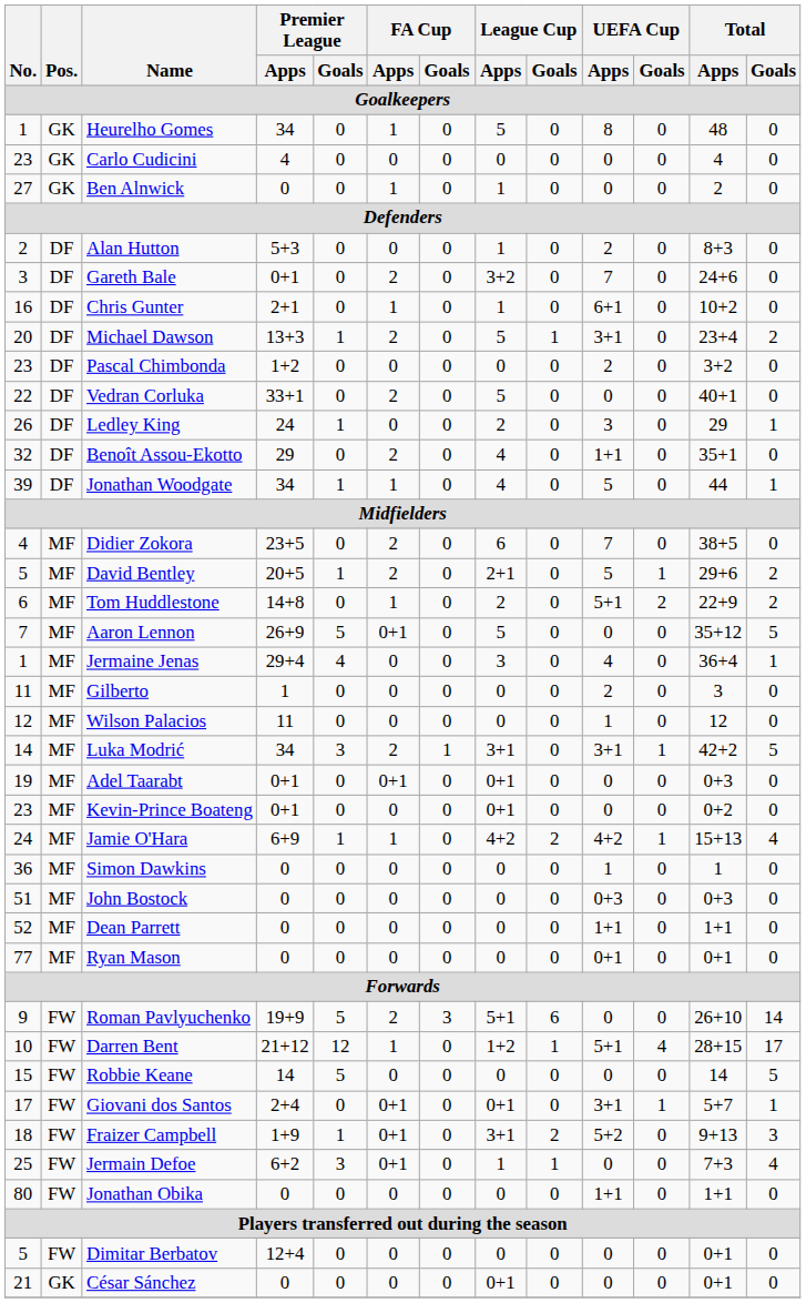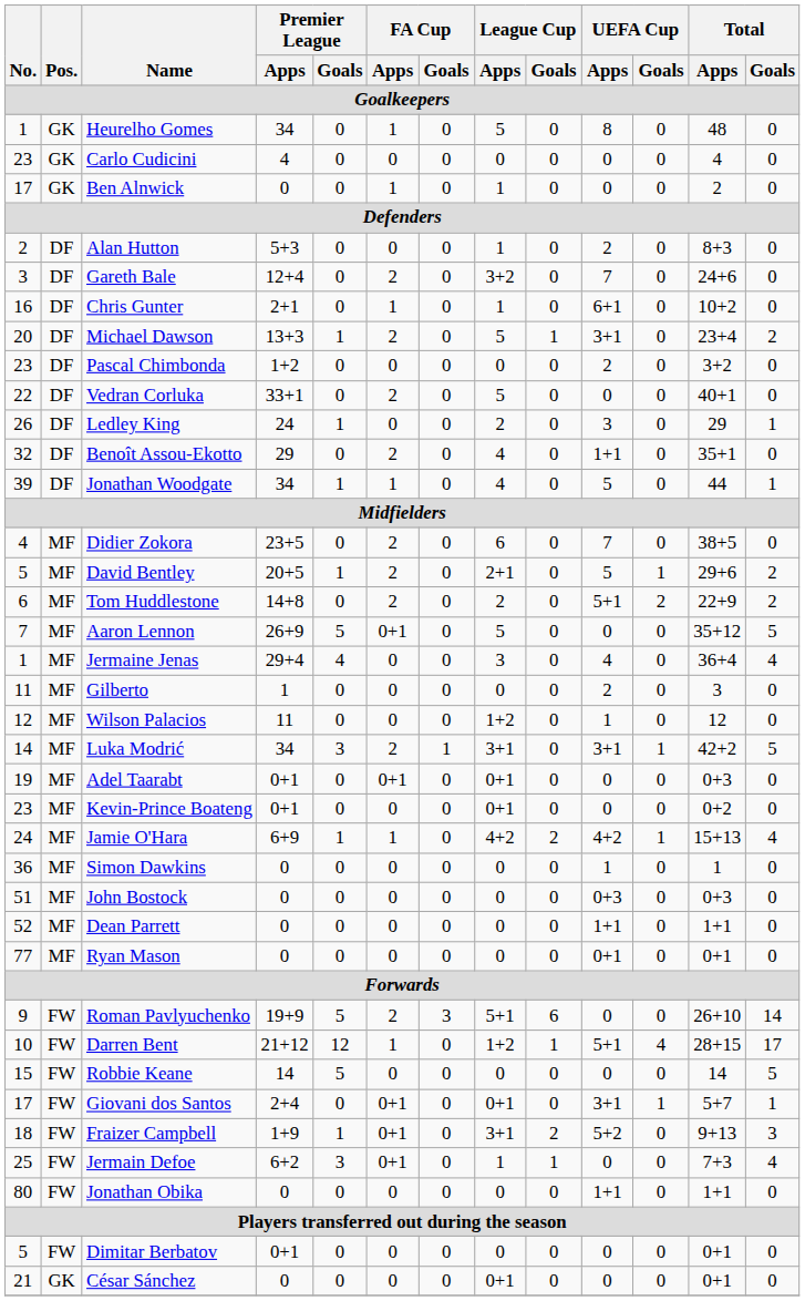 <table class="wikitable" style="text-align:center">
 <tr>
 <th rowspan="2" style="vertical-align:bottom;">No.</th>
 <th rowspan="2" style="vertical-align:bottom;">Pos.</th>
 <th rowspan="2" style="vertical-align:bottom;">Name</th>
 <th colspan="2" style="width:85px;">Premier League</th>
 <th colspan="2" style="width:85px;">FA Cup</th>
 <th colspan="2" style="width:85px;">League Cup</th>
 <th colspan="2" style="width:85px;">UEFA Cup</th>
 <th colspan="2" style="width:85px;">Total</th>
 </tr>
 <tr>
 <th>Apps</th>
 <th>Goals</th>
 <th>Apps</th>
 <th>Goals</th>
 <th>Apps</th>
 <th>Goals</th>
 <th>Apps</th>
 <th>Goals</th>
 <th>Apps</th>
 <th>Goals</th>
 </tr>
 <tr>
 <th colspan=14 style=background:#dcdcdc; text-align:center><em>Goalkeepers</em></th>
 </tr>
 <tr>
 <td>1</td>
 <td>GK</td>
 <td align="left"> <a href='#'>Heurelho Gomes</a></td>
 <td>34</td>
 <td>0</td>
 <td>1</td>
 <td>0</td>
 <td>5</td>
 <td>0</td>
 <td>8</td>
 <td>0</td>
 <td>48</td>
 <td>0</td>
 </tr>
 <tr>
 <td>23</td>
 <td>GK</td>
 <td align="left"> <a href='#'>Carlo Cudicini</a></td>
 <td>4</td>
 <td>0</td>
 <td>0</td>
 <td>0</td>
 <td>0</td>
 <td>0</td>
 <td>0</td>
 <td>0</td>
 <td>4</td>
 <td>0</td>
 </tr>
 <tr>
-<td>27</td>
+<td>17</td>
 <td>GK</td>
 <td align="left"> <a href='#'>Ben Alnwick</a></td>
 <td>0</td>
 <td>0</td>
 <td>1</td>
 <td>0</td>
 <td>1</td>
 <td>0</td>
 <td>0</td>
 <td>0</td>
 <td>2</td>
 <td>0</td>
 </tr>
 <tr>
 <th colspan=14 style=background:#dcdcdc; text-align:center><em>Defenders</em></th>
 </tr>
 <tr>
 <td>2</td>
 <td>DF</td>
 <td align="left"> <a href='#'>Alan Hutton</a></td>
 <td>5+3</td>
 <td>0</td>
 <td>0</td>
 <td>0</td>
 <td>1</td>
 <td>0</td>
 <td>2</td>
 <td>0</td>
 <td>8+3</td>
 <td>0</td>
 </tr>
 <tr>
 <td>3</td>
 <td>DF</td>
 <td align="left"> <a href='#'>Gareth Bale</a></td>
-<td>0+1</td>
+<td>12+4</td>
 <td>0</td>
 <td>2</td>
 <td>0</td>
 <td>3+2</td>
 <td>0</td>
 <td>7</td>
 <td>0</td>
 <td>24+6</td>
 <td>0</td>
 </tr>
 <tr>
 <td>16</td>
 <td>DF</td>
 <td align="left"> <a href='#'>Chris Gunter</a></td>
 <td>2+1</td>
 <td>0</td>
 <td>1</td>
 <td>0</td>
 <td>1</td>
 <td>0</td>
 <td>6+1</td>
 <td>0</td>
 <td>10+2</td>
 <td>0</td>
 </tr>
 <tr>
 <td>20</td>
 <td>DF</td>
 <td align="left"> <a href='#'>Michael Dawson</a></td>
 <td>13+3</td>
 <td>1</td>
 <td>2</td>
 <td>0</td>
 <td>5</td>
 <td>1</td>
 <td>3+1</td>
 <td>0</td>
 <td>23+4</td>
 <td>2</td>
 </tr>
 <tr>
 <td>23</td>
 <td>DF</td>
 <td align="left"> <a href='#'>Pascal Chimbonda</a></td>
 <td>1+2</td>
 <td>0</td>
 <td>0</td>
 <td>0</td>
 <td>0</td>
 <td>0</td>
 <td>2</td>
 <td>0</td>
 <td>3+2</td>
 <td>0</td>
 </tr>
 <tr>
 <td>22</td>
 <td>DF</td>
 <td align="left"> <a href='#'>Vedran Corluka</a></td>
 <td>33+1</td>
 <td>0</td>
 <td>2</td>
 <td>0</td>
 <td>5</td>
 <td>0</td>
 <td>0</td>
 <td>0</td>
 <td>40+1</td>
 <td>0</td>
 </tr>
 <tr>
 <td>26</td>
 <td>DF</td>
 <td align="left"> <a href='#'>Ledley King</a></td>
 <td>24</td>
 <td>1</td>
 <td>0</td>
 <td>0</td>
 <td>2</td>
 <td>0</td>
 <td>3</td>
 <td>0</td>
 <td>29</td>
 <td>1</td>
 </tr>
 <tr>
 <td>32</td>
 <td>DF</td>
 <td align="left"> <a href='#'>Benoît Assou-Ekotto</a></td>
 <td>29</td>
 <td>0</td>
 <td>2</td>
 <td>0</td>
 <td>4</td>
 <td>0</td>
 <td>1+1</td>
 <td>0</td>
 <td>35+1</td>
 <td>0</td>
 </tr>
 <tr>
 <td>39</td>
 <td>DF</td>
 <td align="left"> <a href='#'>Jonathan Woodgate</a></td>
 <td>34</td>
 <td>1</td>
 <td>1</td>
 <td>0</td>
 <td>4</td>
 <td>0</td>
 <td>5</td>
 <td>0</td>
 <td>44</td>
 <td>1</td>
 </tr>
 <tr>
 <th colspan=14 style=background:#dcdcdc; text-align:center><em>Midfielders</em></th>
 </tr>
 <tr>
 <td>4</td>
 <td>MF</td>
 <td align="left"> <a href='#'>Didier Zokora</a></td>
 <td>23+5</td>
 <td>0</td>
 <td>2</td>
 <td>0</td>
 <td>6</td>
 <td>0</td>
 <td>7</td>
 <td>0</td>
 <td>38+5</td>
 <td>0</td>
 </tr>
 <tr>
 <td>5</td>
 <td>MF</td>
 <td align="left"> <a href='#'>David Bentley</a></td>
 <td>20+5</td>
 <td>1</td>
 <td>2</td>
 <td>0</td>
 <td>2+1</td>
 <td>0</td>
 <td>5</td>
 <td>1</td>
 <td>29+6</td>
 <td>2</td>
 </tr>
 <tr>
 <td>6</td>
 <td>MF</td>
 <td align="left"> <a href='#'>Tom Huddlestone</a></td>
 <td>14+8</td>
 <td>0</td>
-<td>1</td>
+<td>2</td>
 <td>0</td>
 <td>2</td>
 <td>0</td>
 <td>5+1</td>
 <td>2</td>
 <td>22+9</td>
 <td>2</td>
 </tr>
 <tr>
 <td>7</td>
 <td>MF</td>
 <td align="left"> <a href='#'>Aaron Lennon</a></td>
 <td>26+9</td>
 <td>5</td>
 <td>0+1</td>
 <td>0</td>
 <td>5</td>
 <td>0</td>
 <td>0</td>
 <td>0</td>
 <td>35+12</td>
 <td>5</td>
 </tr>
 <tr>
 <td>1</td>
 <td>MF</td>
 <td align="left"> <a href='#'>Jermaine Jenas</a></td>
 <td>29+4</td>
 <td>4</td>
 <td>0</td>
 <td>0</td>
 <td>3</td>
 <td>0</td>
 <td>4</td>
 <td>0</td>
 <td>36+4</td>
-<td>1</td>
+<td>4</td>
 </tr>
 <tr>
 <td>11</td>
 <td>MF</td>
 <td align="left"> <a href='#'>Gilberto</a></td>
 <td>1</td>
 <td>0</td>
 <td>0</td>
 <td>0</td>
 <td>0</td>
 <td>0</td>
 <td>2</td>
 <td>0</td>
 <td>3</td>
 <td>0</td>
 </tr>
 <tr>
 <td>12</td>
 <td>MF</td>
 <td align="left"> <a href='#'>Wilson Palacios</a></td>
 <td>11</td>
 <td>0</td>
 <td>0</td>
 <td>0</td>
-<td>0</td>
+<td>1+2</td>
 <td>0</td>
 <td>1</td>
 <td>0</td>
 <td>12</td>
 <td>0</td>
 </tr>
 <tr>
 <td>14</td>
 <td>MF</td>
 <td align="left"> <a href='#'>Luka Modrić</a></td>
 <td>34</td>
 <td>3</td>
 <td>2</td>
 <td>1</td>
 <td>3+1</td>
 <td>0</td>
 <td>3+1</td>
 <td>1</td>
 <td>42+2</td>
 <td>5</td>
 </tr>
 <tr>
 <td>19</td>
 <td>MF</td>
 <td align="left"> <a href='#'>Adel Taarabt</a></td>
 <td>0+1</td>
 <td>0</td>
 <td>0+1</td>
 <td>0</td>
 <td>0+1</td>
 <td>0</td>
 <td>0</td>
 <td>0</td>
 <td>0+3</td>
 <td>0</td>
 </tr>
 <tr>
 <td>23</td>
 <td>MF</td>
 <td align="left"> <a href='#'>Kevin-Prince Boateng</a></td>
 <td>0+1</td>
 <td>0</td>
 <td>0</td>
 <td>0</td>
 <td>0+1</td>
 <td>0</td>
 <td>0</td>
 <td>0</td>
 <td>0+2</td>
 <td>0</td>
 </tr>
 <tr>
 <td>24</td>
 <td>MF</td>
 <td align="left"> <a href='#'>Jamie O'Hara</a></td>
 <td>6+9</td>
 <td>1</td>
 <td>1</td>
 <td>0</td>
 <td>4+2</td>
 <td>2</td>
 <td>4+2</td>
 <td>1</td>
 <td>15+13</td>
 <td>4</td>
 </tr>
 <tr>
 <td>36</td>
 <td>MF</td>
 <td align="left"> <a href='#'>Simon Dawkins</a></td>
 <td>0</td>
 <td>0</td>
 <td>0</td>
 <td>0</td>
 <td>0</td>
 <td>0</td>
 <td>1</td>
 <td>0</td>
 <td>1</td>
 <td>0</td>
 </tr>
 <tr>
 <td>51</td>
 <td>MF</td>
 <td align="left"> <a href='#'>John Bostock</a></td>
 <td>0</td>
 <td>0</td>
 <td>0</td>
 <td>0</td>
 <td>0</td>
 <td>0</td>
 <td>0+3</td>
 <td>0</td>
 <td>0+3</td>
 <td>0</td>
 </tr>
 <tr>
 <td>52</td>
 <td>MF</td>
 <td align="left"> <a href='#'>Dean Parrett</a></td>
 <td>0</td>
 <td>0</td>
 <td>0</td>
 <td>0</td>
 <td>0</td>
 <td>0</td>
 <td>1+1</td>
 <td>0</td>
 <td>1+1</td>
 <td>0</td>
 </tr>
 <tr>
 <td>77</td>
 <td>MF</td>
 <td align="left"> <a href='#'>Ryan Mason</a></td>
 <td>0</td>
 <td>0</td>
 <td>0</td>
 <td>0</td>
 <td>0</td>
 <td>0</td>
 <td>0+1</td>
 <td>0</td>
 <td>0+1</td>
 <td>0</td>
 </tr>
 <tr>
 <th colspan=14 style=background:#dcdcdc; text-align:center><em>Forwards</em></th>
 </tr>
 <tr>
 <td>9</td>
 <td>FW</td>
 <td align="left"> <a href='#'>Roman Pavlyuchenko</a></td>
 <td>19+9</td>
 <td>5</td>
 <td>2</td>
 <td>3</td>
 <td>5+1</td>
 <td>6</td>
 <td>0</td>
 <td>0</td>
 <td>26+10</td>
 <td>14</td>
 </tr>
 <tr>
 <td>10</td>
 <td>FW</td>
 <td align="left"> <a href='#'>Darren Bent</a></td>
 <td>21+12</td>
 <td>12</td>
 <td>1</td>
 <td>0</td>
 <td>1+2</td>
 <td>1</td>
 <td>5+1</td>
 <td>4</td>
 <td>28+15</td>
 <td>17</td>
 </tr>
 <tr>
 <td>15</td>
 <td>FW</td>
 <td align="left"> <a href='#'>Robbie Keane</a></td>
 <td>14</td>
 <td>5</td>
 <td>0</td>
 <td>0</td>
 <td>0</td>
 <td>0</td>
 <td>0</td>
 <td>0</td>
 <td>14</td>
 <td>5</td>
 </tr>
 <tr>
 <td>17</td>
 <td>FW</td>
 <td align="left"> <a href='#'>Giovani dos Santos</a></td>
 <td>2+4</td>
 <td>0</td>
 <td>0+1</td>
 <td>0</td>
 <td>0+1</td>
 <td>0</td>
 <td>3+1</td>
 <td>1</td>
 <td>5+7</td>
 <td>1</td>
 </tr>
 <tr>
 <td>18</td>
 <td>FW</td>
 <td align="left"> <a href='#'>Fraizer Campbell</a></td>
 <td>1+9</td>
 <td>1</td>
 <td>0+1</td>
 <td>0</td>
 <td>3+1</td>
 <td>2</td>
 <td>5+2</td>
 <td>0</td>
 <td>9+13</td>
 <td>3</td>
 </tr>
 <tr>
 <td>25</td>
 <td>FW</td>
 <td align="left"> <a href='#'>Jermain Defoe</a></td>
 <td>6+2</td>
 <td>3</td>
 <td>0+1</td>
 <td>0</td>
 <td>1</td>
 <td>1</td>
 <td>0</td>
 <td>0</td>
 <td>7+3</td>
 <td>4</td>
 </tr>
 <tr>
 <td>80</td>
 <td>FW</td>
 <td align="left"> <a href='#'>Jonathan Obika</a></td>
 <td>0</td>
 <td>0</td>
 <td>0</td>
 <td>0</td>
 <td>0</td>
 <td>0</td>
 <td>1+1</td>
 <td>0</td>
 <td>1+1</td>
 <td>0</td>
 </tr>
 <tr>
 <th colspan=14 style=background:#dcdcdc; text-align:center>Players transferred out during the season</th>
 </tr>
 <tr>
 <td>5</td>
 <td>FW</td>
 <td align="left"> <a href='#'>Dimitar Berbatov</a></td>
-<td>12+4</td>
+<td>0+1</td>
 <td>0</td>
 <td>0</td>
 <td>0</td>
 <td>0</td>
 <td>0</td>
 <td>0</td>
 <td>0</td>
 <td>0+1</td>
 <td>0</td>
 </tr>
 <tr>
 <td>21</td>
 <td>GK</td>
 <td align="left"> <a href='#'>César Sánchez</a></td>
 <td>0</td>
 <td>0</td>
 <td>0</td>
 <td>0</td>
 <td>0+1</td>
 <td>0</td>
 <td>0</td>
 <td>0</td>
 <td>0+1</td>
 <td>0</td>
 </tr>
 <tr>
 </tr>
 </table>
